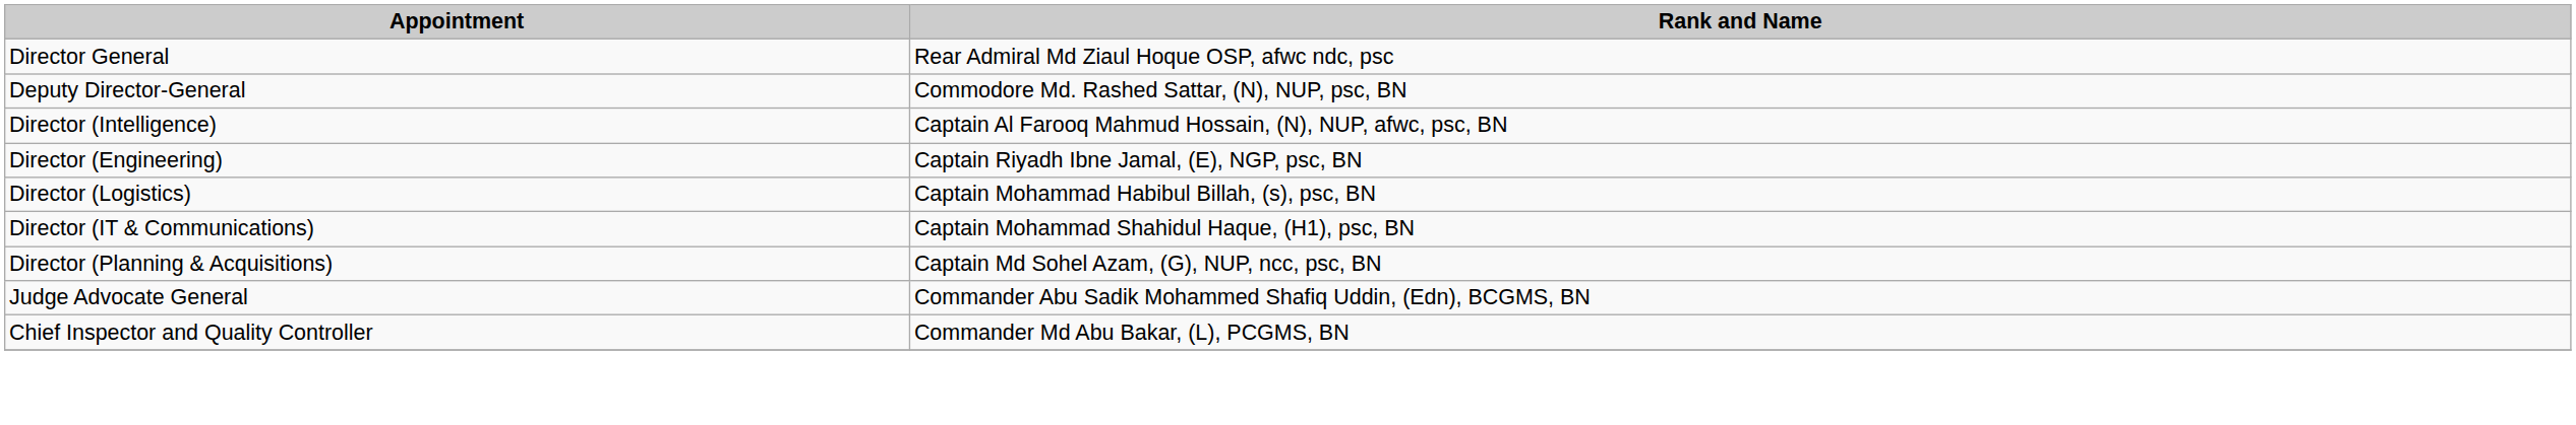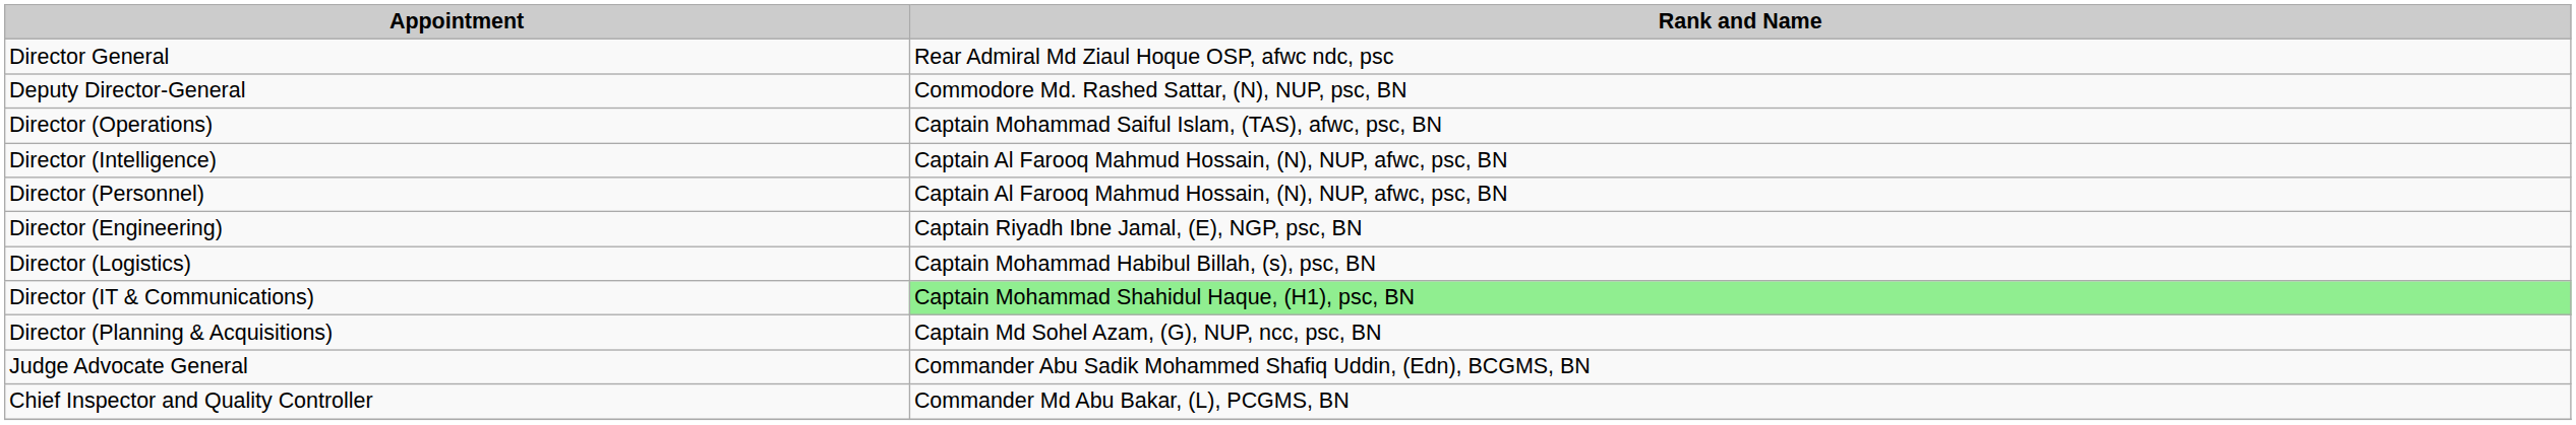 <table class="wikitable" style="width:95%; margin:0 auto;">
 <tr>
 <th style="background:#ccc;">Appointment</th>
 <th style="background:#ccc;">Rank and Name</th>
 </tr>
 <tr>
 <td>Director General</td>
 <td>Rear Admiral Md Ziaul Hoque OSP, afwc ndc, psc</td>
 </tr>
 <tr>
 <td>Deputy Director-General</td>
 <td>Commodore Md. Rashed Sattar, (N), NUP, psc, BN</td>
 </tr>
 <tr>
+<td>Director (Operations)</td>
+<td>Captain Mohammad Saiful Islam, (TAS), afwc, psc, BN</td>
+</tr>
+<tr>
 <td>Director (Intelligence)</td>
+<td>Captain Al Farooq Mahmud Hossain, (N), NUP, afwc, psc, BN</td>
+</tr>
+<tr>
+<td>Director (Personnel)</td>
 <td>Captain Al Farooq Mahmud Hossain, (N), NUP, afwc, psc, BN</td>
 </tr>
 <tr>
 <td>Director (Engineering)</td>
 <td>Captain Riyadh Ibne Jamal, (E), NGP, psc, BN</td>
 </tr>
 <tr>
 <td>Director (Logistics)</td>
 <td>Captain Mohammad Habibul Billah, (s), psc, BN</td>
 </tr>
 <tr>
 <td>Director (IT & Communications)</td>
-<td>Captain Mohammad Shahidul Haque, (H1), psc, BN</td>
+<td style="background: lightgreen;">Captain Mohammad Shahidul Haque, (H1), psc, BN</td>
 </tr>
 <tr>
 <td>Director (Planning & Acquisitions)</td>
 <td>Captain Md Sohel Azam, (G), NUP, ncc, psc, BN</td>
 </tr>
 <tr>
 <td>Judge Advocate General</td>
 <td>Commander Abu Sadik Mohammed Shafiq Uddin, (Edn), BCGMS, BN</td>
 </tr>
 <tr>
 <td>Chief Inspector and Quality Controller</td>
 <td>Commander Md Abu Bakar, (L), PCGMS, BN</td>
 </tr>
 <tr>
 </tr>
 </table>
